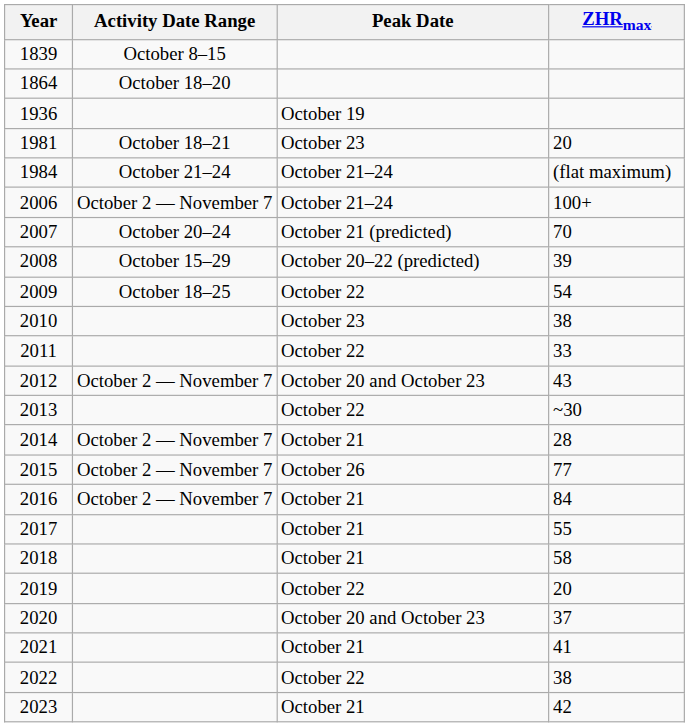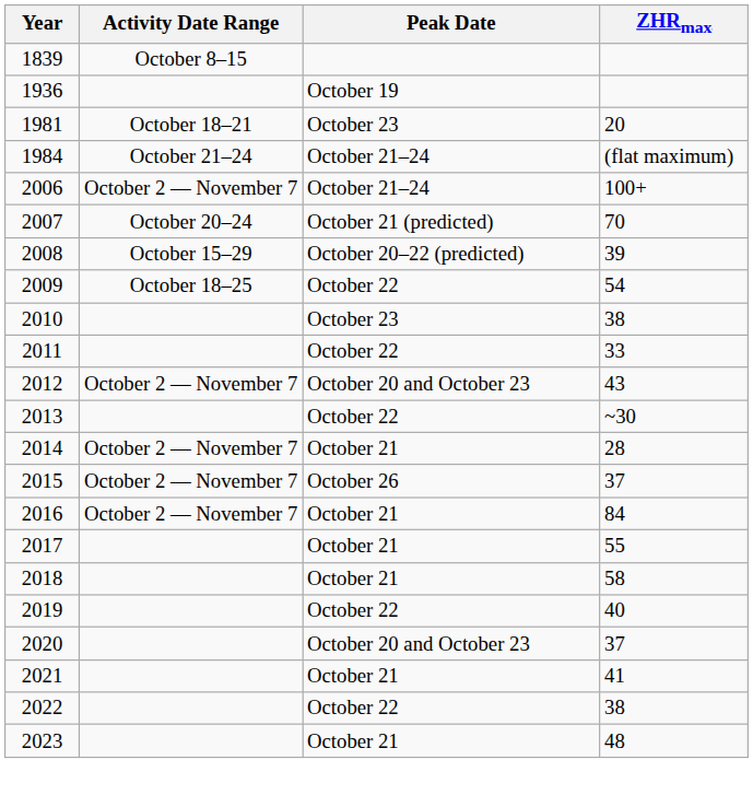 <table class="wikitable">
 <tr>
 <th style="width:10%;">Year</th>
 <th style="width:30%;">Activity Date Range</th>
 <th style="width:40%;">Peak Date</th>
 <th style="width:20%;"><a href='#'>ZHR<sub>max</sub></a></th>
 </tr>
 <tr>
 <td style="text-align:center;">1839</td>
 <td style="text-align:center;">October 8–15</td>
-<td></td>
-<td></td>
-</tr>
-<tr>
-<td style="text-align:center;">1864</td>
-<td style="text-align:center;">October 18–20</td>
 <td></td>
 <td></td>
 </tr>
 <tr>
 <td style="text-align:center;">1936</td>
 <td style="text-align:center;"></td>
 <td>October 19</td>
 <td></td>
 </tr>
 <tr>
 <td style="text-align:center;">1981</td>
 <td style="text-align:center;">October 18–21</td>
 <td>October 23</td>
 <td>20</td>
 </tr>
 <tr>
 <td style="text-align:center;">1984</td>
 <td style="text-align:center;">October 21–24</td>
 <td>October 21–24</td>
 <td>(flat maximum)</td>
 </tr>
 <tr>
 <td style="text-align:center;">2006</td>
 <td style="text-align:center;">October 2 — November 7</td>
 <td>October 21–24</td>
 <td>100+</td>
 </tr>
 <tr>
 <td style="text-align:center;">2007</td>
 <td style="text-align:center;">October 20–24</td>
 <td>October 21 (predicted)</td>
 <td>70</td>
 </tr>
 <tr>
 <td style="text-align:center;">2008</td>
 <td style="text-align:center;">October 15–29</td>
 <td>October 20–22 (predicted)</td>
 <td>39</td>
 </tr>
 <tr>
 <td style="text-align:center;">2009</td>
 <td style="text-align:center;">October 18–25 </td>
 <td>October 22</td>
 <td>54</td>
 </tr>
 <tr>
 <td style="text-align:center;">2010</td>
 <td></td>
 <td>October 23</td>
 <td>38</td>
 </tr>
 <tr>
 <td style="text-align:center;">2011</td>
 <td></td>
 <td>October 22</td>
 <td>33</td>
 </tr>
 <tr>
 <td style="text-align:center;">2012</td>
 <td style="text-align:center;">October 2 — November 7</td>
 <td>October 20 and October 23</td>
 <td>43</td>
 </tr>
 <tr>
 <td style="text-align:center;">2013</td>
 <td></td>
 <td>October 22</td>
 <td>~30</td>
 </tr>
 <tr>
 <td style="text-align:center;">2014</td>
 <td style="text-align:center;">October 2 — November 7</td>
 <td>October 21</td>
 <td>28</td>
 </tr>
 <tr>
 <td style="text-align:center;">2015</td>
 <td style="text-align:center;">October 2 — November 7</td>
 <td>October 26</td>
-<td>77</td>
+<td>37</td>
 </tr>
 <tr>
 <td style="text-align:center;">2016</td>
 <td style="text-align:center;">October 2 — November 7</td>
 <td>October 21</td>
 <td>84</td>
 </tr>
 <tr>
 <td style="text-align:center;">2017</td>
 <td style="text-align:center;"></td>
 <td>October 21</td>
 <td>55</td>
 </tr>
 <tr>
 <td style="text-align:center;">2018</td>
 <td style="text-align:center;"></td>
 <td>October 21</td>
 <td>58</td>
 </tr>
 <tr>
 <td style="text-align:center;">2019</td>
 <td style="text-align:center;"></td>
 <td>October 22</td>
-<td>20</td>
+<td>40</td>
 </tr>
 <tr>
 <td style="text-align:center;">2020</td>
 <td style="text-align:center;"></td>
 <td>October 20 and October 23</td>
 <td>37</td>
 </tr>
 <tr>
 <td style="text-align:center;">2021</td>
 <td style="text-align:center;"></td>
 <td>October 21</td>
 <td>41</td>
 </tr>
 <tr>
 <td style="text-align:center;">2022</td>
 <td style="text-align:center;"></td>
 <td>October 22</td>
 <td>38</td>
 </tr>
 <tr>
 <td style="text-align:center;">2023</td>
 <td style="text-align:center;"></td>
 <td>October 21</td>
-<td>42</td>
+<td>48</td>
 </tr>
 </table>
